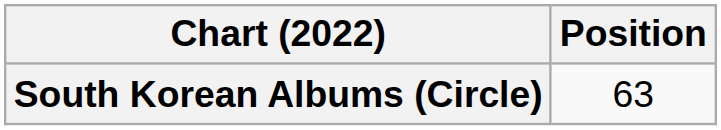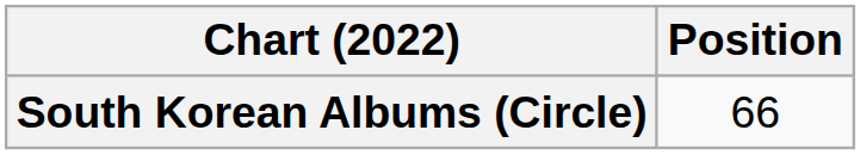 <table class="wikitable plainrowheaders" style="text-align:center">
 <tr>
 <th scope="col">Chart (2022)</th>
 <th scope="col">Position</th>
 </tr>
 <tr>
 <th scope="row">South Korean Albums (Circle)</th>
-<td>63</td>
+<td>66</td>
 </tr>
 </table>
